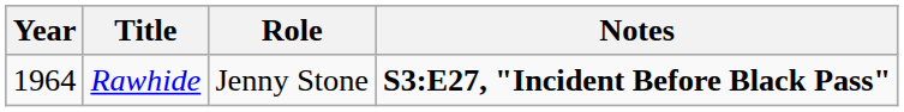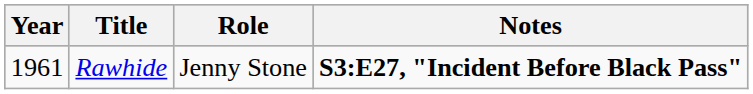 <table class="wikitable">
 <tr>
 <th>Year</th>
 <th>Title</th>
 <th>Role</th>
 <th>Notes</th>
 </tr>
 <tr>
-<td>1964</td>
+<td>1961</td>
 <td><em><a href='#'>Rawhide</a></em></td>
 <td>Jenny Stone</td>
 <td><strong>S3:E27, "Incident Before Black Pass"</strong></td>
 </tr>
 </table>
